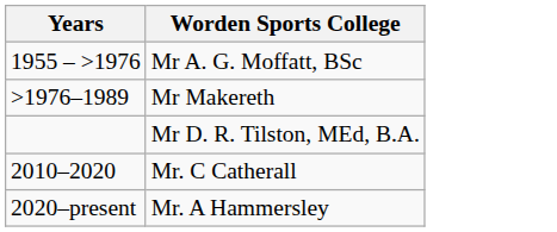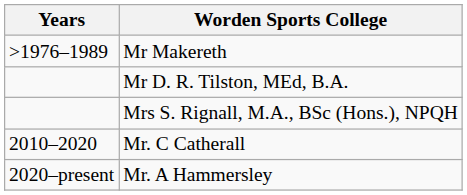 <table class="wikitable">
 <tr>
 <th>Years</th>
 <th>Worden Sports College</th>
-</tr>
-<tr>
-<td>1955 – >1976</td>
-<td>Mr A. G. Moffatt, BSc</td>
 </tr>
 <tr>
 <td>>1976–1989</td>
 <td>Mr Makereth</td>
 </tr>
 <tr>
 <td></td>
 <td>Mr D. R. Tilston, MEd, B.A.</td>
 </tr>
 <tr>
+<td></td>
+<td>Mrs S. Rignall, M.A., BSc (Hons.), NPQH</td>
+</tr>
+<tr>
 <td>2010–2020</td>
 <td>Mr. C Catherall</td>
 </tr>
 <tr>
 <td>2020–present</td>
 <td>Mr. A Hammersley </td>
 </tr>
 </table>
